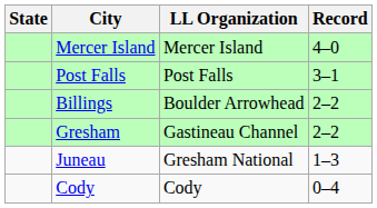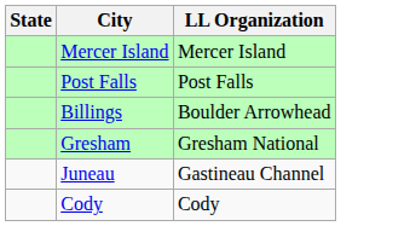 <table class="wikitable">
 <tr>
 <th>State</th>
 <th>City</th>
 <th>LL Organization</th>
-<th>Record</th>
 </tr>
 <tr bgcolor=#bbffbb>
 <td><strong></strong></td>
 <td><a href='#'>Mercer Island</a></td>
 <td>Mercer Island</td>
-<td>4–0</td>
 </tr>
 <tr bgcolor=#bbffbb>
 <td><strong></strong></td>
 <td><a href='#'>Post Falls</a></td>
 <td>Post Falls</td>
-<td>3–1</td>
 </tr>
 <tr bgcolor=#bbffbb>
 <td><strong></strong></td>
 <td><a href='#'>Billings</a></td>
 <td>Boulder Arrowhead</td>
-<td>2–2</td>
 </tr>
 <tr bgcolor=#bbffbb>
 <td><strong></strong></td>
 <td><a href='#'>Gresham</a></td>
-<td>Gastineau Channel</td>
-<td>2–2</td>
+<td>Gresham National</td>
 </tr>
 <tr>
 <td><strong></strong></td>
 <td><a href='#'>Juneau</a></td>
-<td>Gresham National</td>
-<td>1–3</td>
+<td>Gastineau Channel</td>
 </tr>
 <tr>
 <td><strong></strong></td>
 <td><a href='#'>Cody</a></td>
 <td>Cody</td>
-<td>0–4</td>
 </tr>
 </table>
